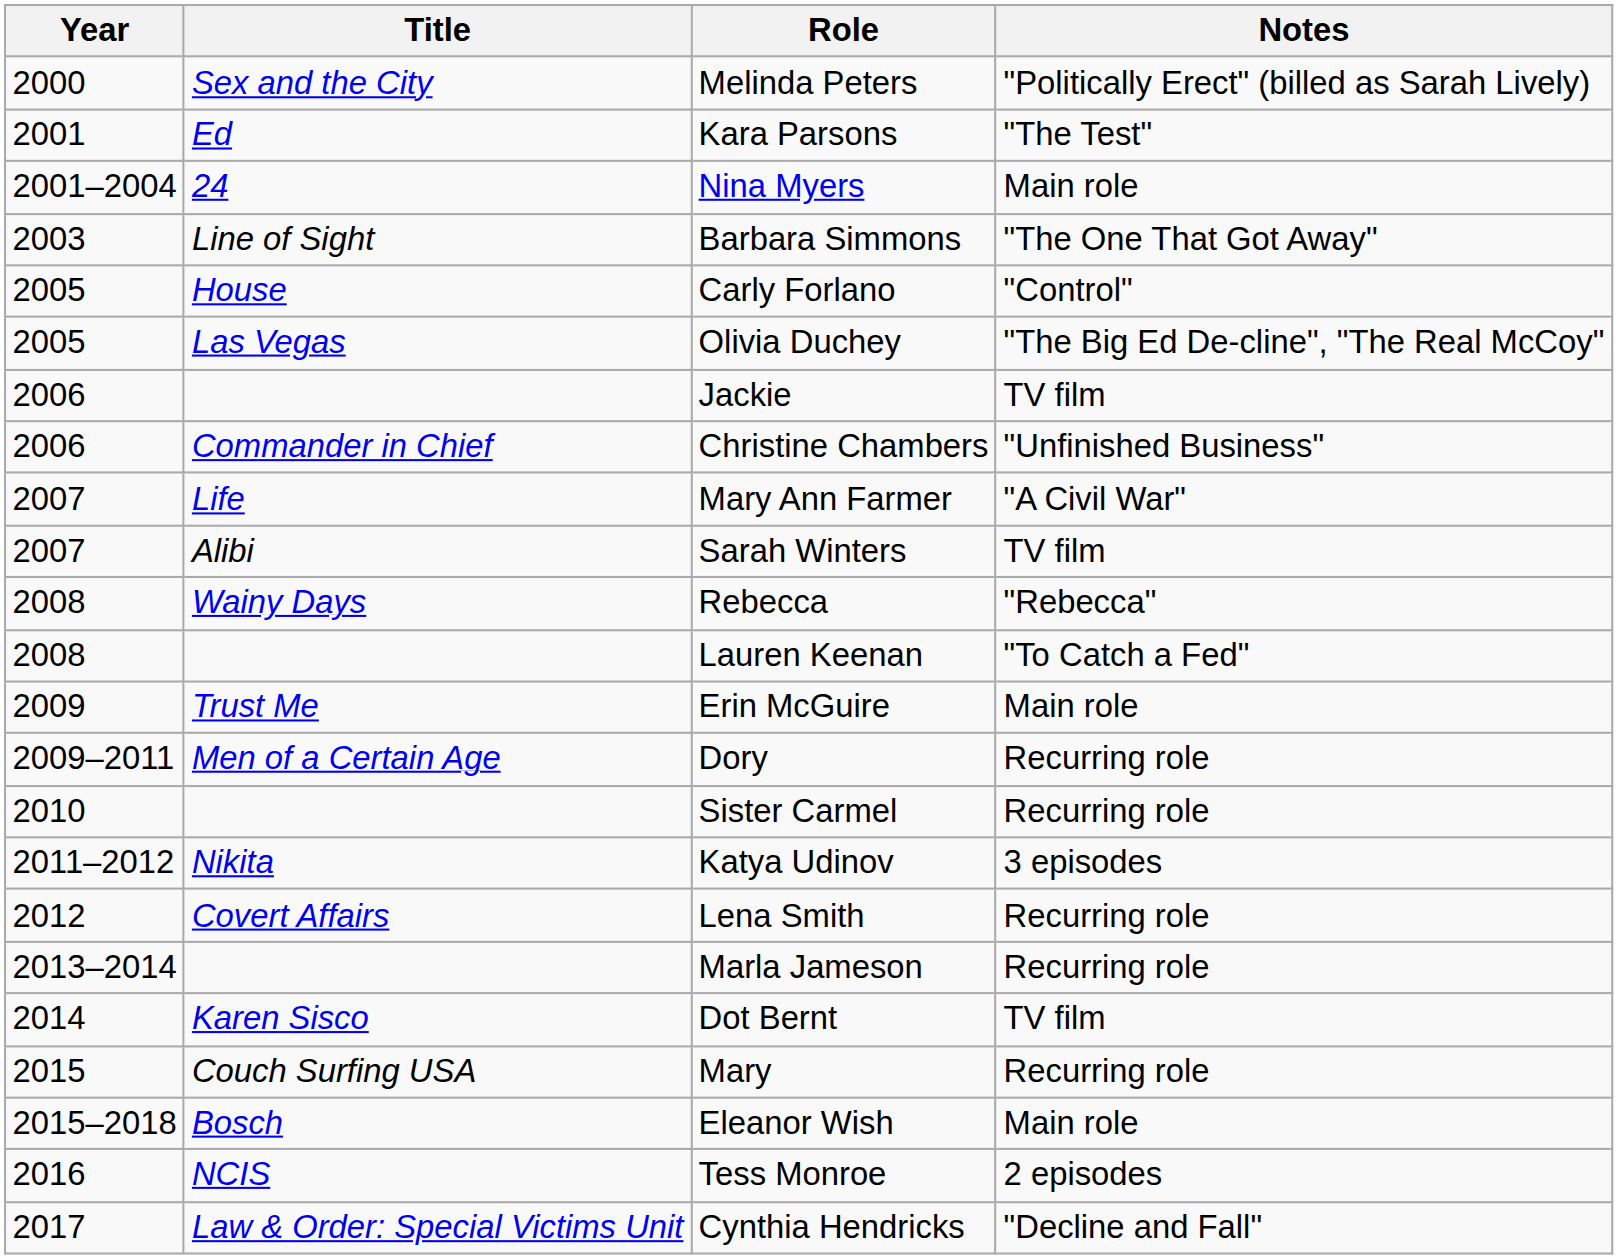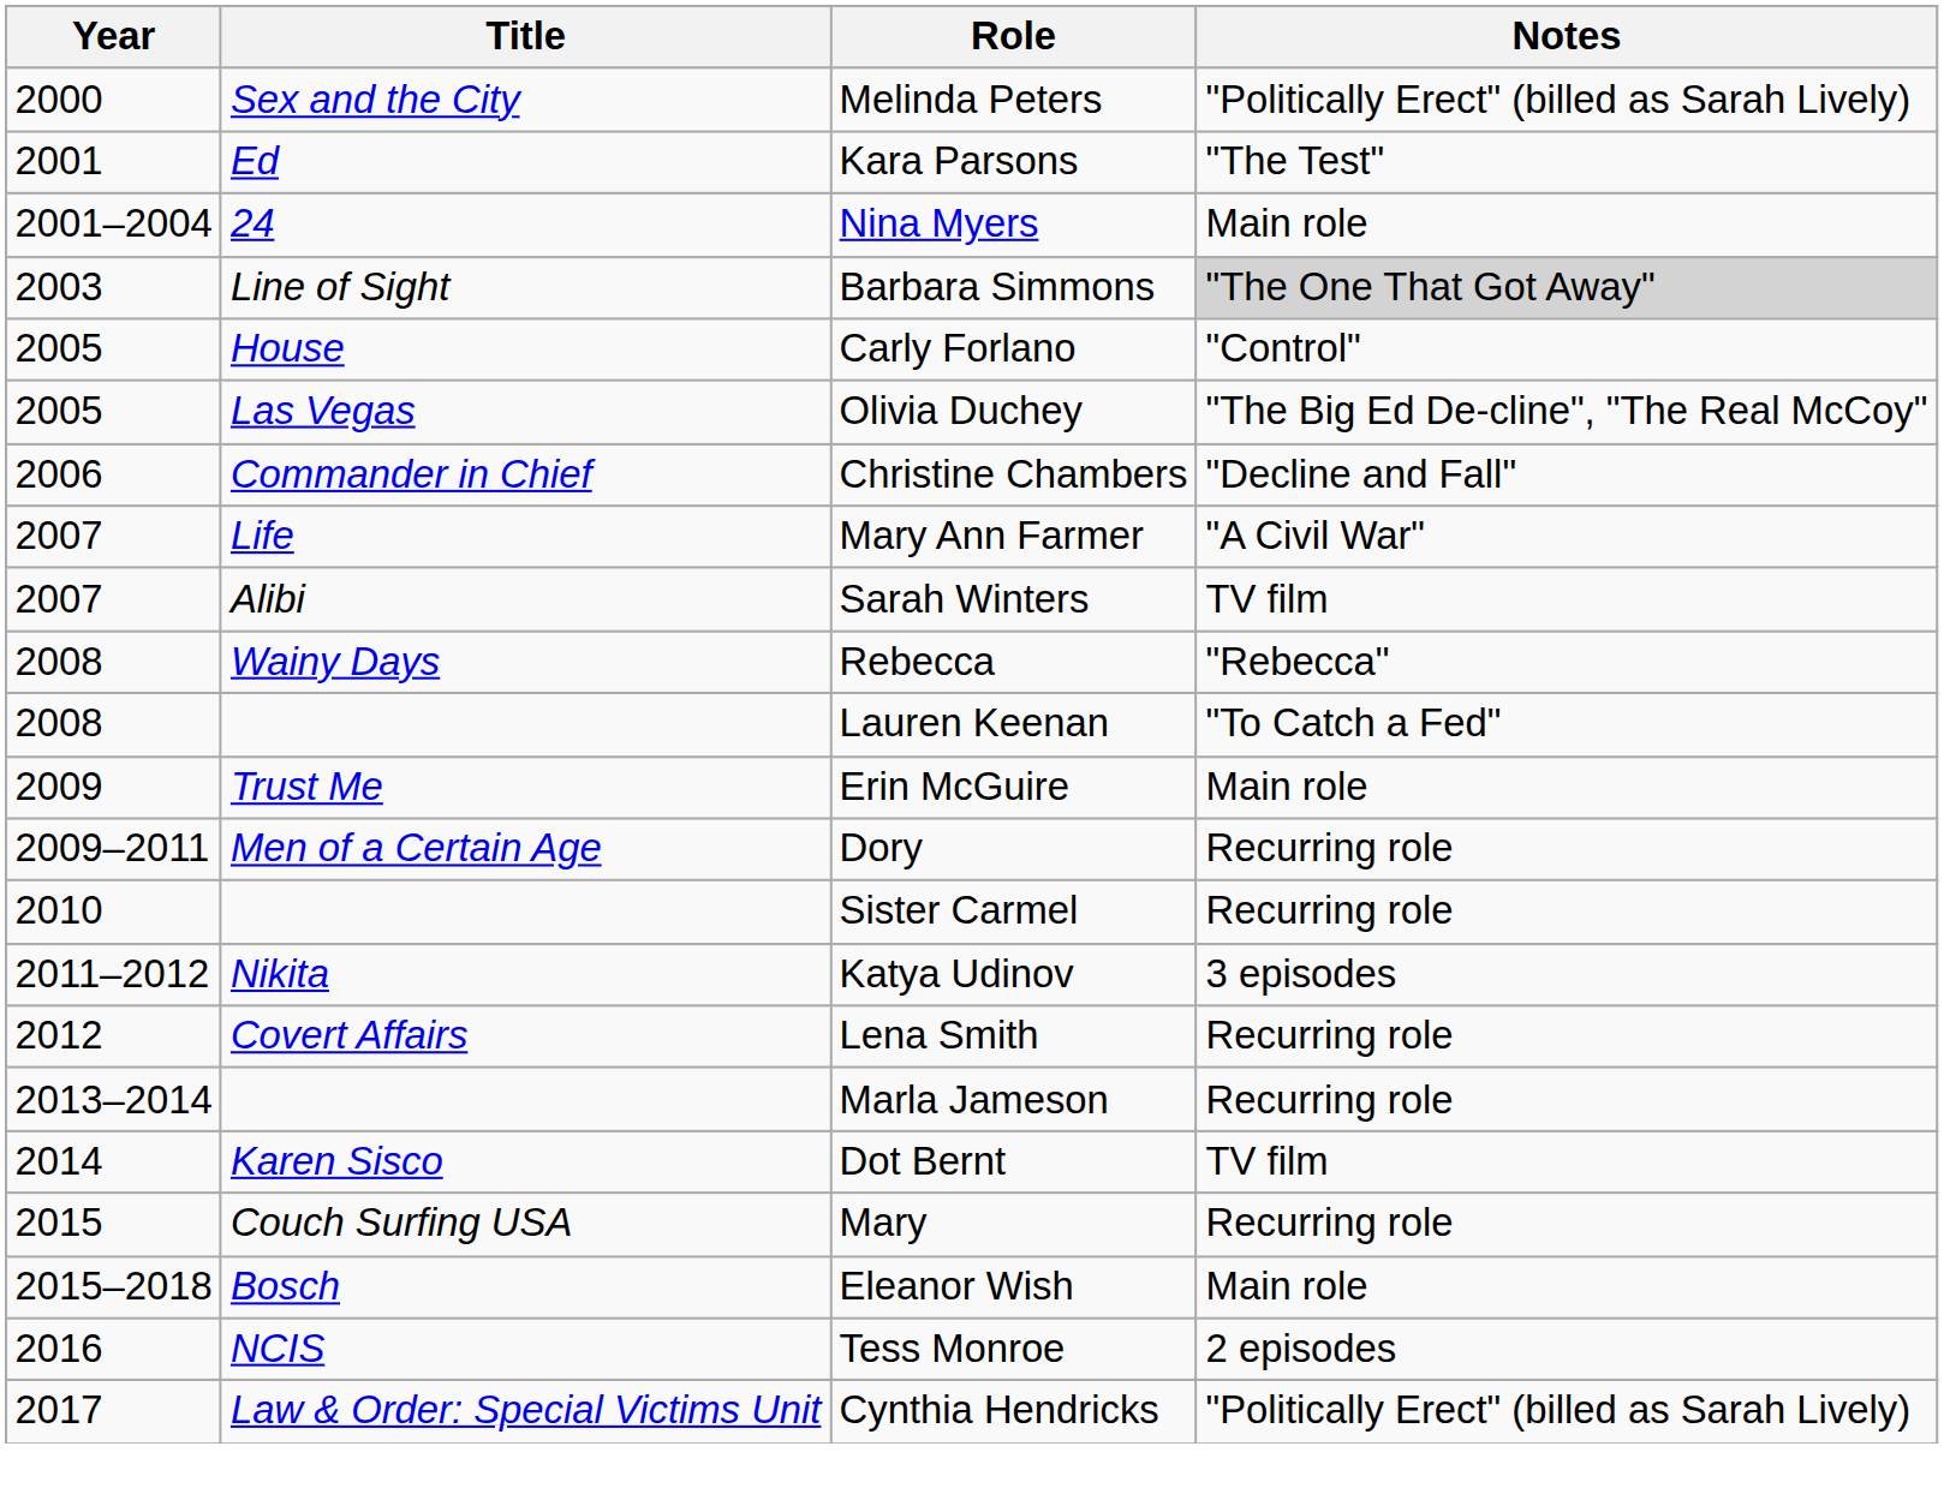 <table class="wikitable sortable">
 <tr>
 <th>Year</th>
 <th>Title</th>
 <th>Role</th>
 <th class="unsortable">Notes</th>
 </tr>
 <tr>
 <td>2000</td>
 <td><em><a href='#'>Sex and the City</a></em></td>
 <td>Melinda Peters</td>
 <td>"Politically Erect" (billed as Sarah Lively)</td>
 </tr>
 <tr>
 <td>2001</td>
 <td><em><a href='#'>Ed</a></em></td>
 <td>Kara Parsons</td>
 <td>"The Test"</td>
 </tr>
 <tr>
 <td>2001–2004</td>
 <td><em><a href='#'>24</a></em></td>
 <td><a href='#'>Nina Myers</a></td>
 <td>Main role</td>
 </tr>
 <tr>
 <td>2003</td>
 <td><em>Line of Sight</em></td>
 <td>Barbara Simmons</td>
-<td>"The One That Got Away"</td>
+<td style="background: lightgrey;">"The One That Got Away"</td>
 </tr>
 <tr>
 <td>2005</td>
 <td><em><a href='#'>House</a></em></td>
 <td>Carly Forlano</td>
 <td>"Control"</td>
 </tr>
 <tr>
 <td>2005</td>
 <td><em><a href='#'>Las Vegas</a></em></td>
 <td>Olivia Duchey</td>
 <td>"The Big Ed De-cline", "The Real McCoy"</td>
 </tr>
 <tr>
 <td>2006</td>
-<td><em></em></td>
-<td>Jackie</td>
-<td>TV film</td>
-</tr>
-<tr>
-<td>2006</td>
 <td><em><a href='#'>Commander in Chief</a></em></td>
 <td>Christine Chambers</td>
-<td>"Unfinished Business"</td>
+<td>"Decline and Fall"</td>
 </tr>
 <tr>
 <td>2007</td>
 <td><em><a href='#'>Life</a></em></td>
 <td>Mary Ann Farmer</td>
 <td>"A Civil War"</td>
 </tr>
 <tr>
 <td>2007</td>
 <td><em>Alibi</em></td>
 <td>Sarah Winters</td>
 <td>TV film</td>
 </tr>
 <tr>
 <td>2008</td>
 <td><em><a href='#'>Wainy Days</a></em></td>
 <td>Rebecca</td>
 <td>"Rebecca"</td>
 </tr>
 <tr>
 <td>2008</td>
 <td><em></em></td>
 <td>Lauren Keenan</td>
 <td>"To Catch a Fed"</td>
 </tr>
 <tr>
 <td>2009</td>
 <td><em><a href='#'>Trust Me</a></em></td>
 <td>Erin McGuire</td>
 <td>Main role</td>
 </tr>
 <tr>
 <td>2009–2011</td>
 <td><em><a href='#'>Men of a Certain Age</a></em></td>
 <td>Dory</td>
 <td>Recurring role</td>
 </tr>
 <tr>
 <td>2010</td>
 <td><em></em></td>
 <td>Sister Carmel</td>
 <td>Recurring role</td>
 </tr>
 <tr>
 <td>2011–2012</td>
 <td><em><a href='#'>Nikita</a></em></td>
 <td>Katya Udinov</td>
 <td>3 episodes</td>
 </tr>
 <tr>
 <td>2012</td>
 <td><em><a href='#'>Covert Affairs</a></em></td>
 <td>Lena Smith</td>
 <td>Recurring role</td>
 </tr>
 <tr>
 <td>2013–2014</td>
 <td><em></em></td>
 <td>Marla Jameson</td>
 <td>Recurring role</td>
 </tr>
 <tr>
 <td>2014</td>
 <td><em><a href='#'>Karen Sisco</a></em></td>
 <td>Dot Bernt</td>
 <td>TV film</td>
 </tr>
 <tr>
 <td>2015</td>
 <td><em>Couch Surfing USA</em></td>
 <td>Mary</td>
 <td>Recurring role</td>
 </tr>
 <tr>
 <td>2015–2018</td>
 <td><em><a href='#'>Bosch</a></em></td>
 <td>Eleanor Wish</td>
 <td>Main role</td>
 </tr>
 <tr>
 <td>2016</td>
 <td><em><a href='#'>NCIS</a></em></td>
 <td>Tess Monroe</td>
 <td>2 episodes</td>
 </tr>
 <tr>
 <td>2017</td>
 <td><em><a href='#'>Law & Order: Special Victims Unit</a></em></td>
 <td>Cynthia Hendricks</td>
-<td>"Decline and Fall"</td>
+<td>"Politically Erect" (billed as Sarah Lively)</td>
 </tr>
 </table>
